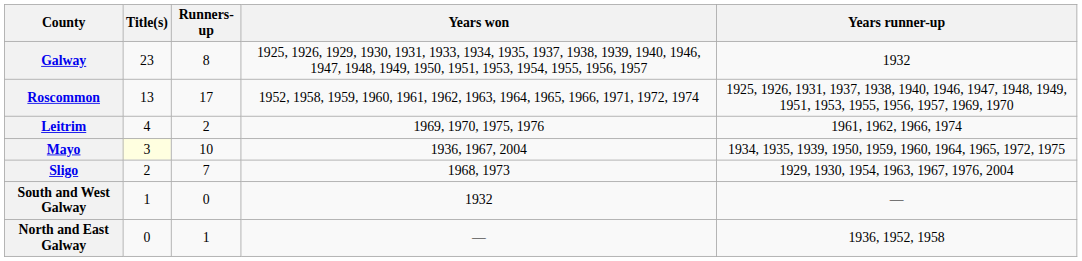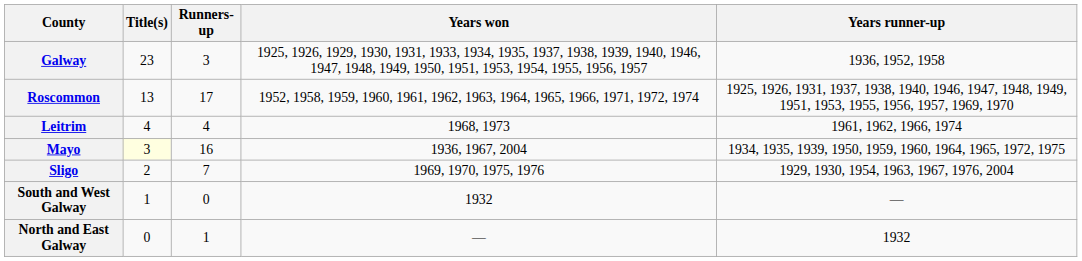 <table class="wikitable plainrowheaders sortable" style="text-align:center">
 <tr>
 <th scope="col">County</th>
 <th>Title(s)</th>
 <th scope="col">Runners-up</th>
 <th class="unsortable" scope="col">Years won</th>
 <th class="unsortable" scope="col">Years runner-up</th>
 </tr>
 <tr>
 <th scope="row"> <a href='#'>Galway</a></th>
 <td>23</td>
-<td>8</td>
+<td>3</td>
 <td>1925, 1926, 1929, 1930, 1931, 1933, 1934, 1935, 1937, 1938, 1939, 1940, 1946, 1947, 1948, 1949, 1950, 1951, 1953, 1954, 1955, 1956, 1957</td>
-<td>1932</td>
+<td>1936, 1952, 1958</td>
 </tr>
 <tr>
 <th scope="row"> <a href='#'>Roscommon</a></th>
 <td>13</td>
 <td>17</td>
 <td>1952, 1958, 1959, 1960, 1961, 1962, 1963, 1964, 1965, 1966, 1971, 1972, 1974</td>
 <td>1925, 1926, 1931, 1937, 1938, 1940, 1946, 1947, 1948, 1949, 1951, 1953, 1955, 1956, 1957, 1969, 1970</td>
 </tr>
 <tr>
 <th scope="row"> <a href='#'>Leitrim</a></th>
 <td>4</td>
-<td>2</td>
-<td>1969, 1970, 1975, 1976</td>
+<td>4</td>
+<td>1968, 1973</td>
 <td>1961, 1962, 1966, 1974</td>
 </tr>
 <tr>
 <th scope="row"> <a href='#'>Mayo</a></th>
 <td style="background: lightyellow;">3</td>
-<td>10</td>
+<td>16</td>
 <td>1936, 1967, 2004</td>
 <td>1934, 1935, 1939, 1950, 1959, 1960, 1964, 1965, 1972, 1975</td>
 </tr>
 <tr>
 <th scope="row"> <a href='#'>Sligo</a></th>
 <td>2</td>
 <td>7</td>
-<td>1968, 1973</td>
+<td>1969, 1970, 1975, 1976</td>
 <td>1929, 1930, 1954, 1963, 1967, 1976, 2004</td>
 </tr>
 <tr>
 <th scope="row"> South and West Galway</th>
 <td>1</td>
 <td>0</td>
 <td>1932</td>
 <td>—</td>
 </tr>
 <tr>
 <th scope="row"> North and East Galway</th>
 <td>0</td>
 <td>1</td>
 <td>—</td>
-<td>1936, 1952, 1958</td>
+<td>1932</td>
 </tr>
 </table>
